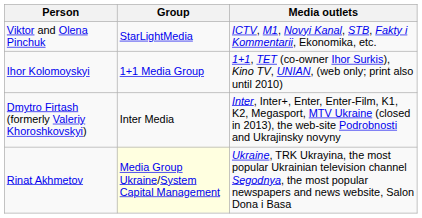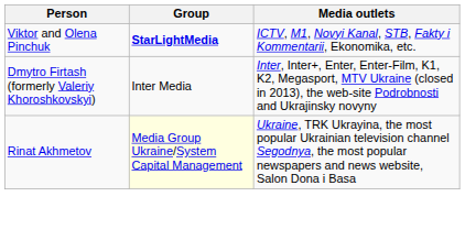 <table class="wikitable">
 <tr>
 <th>Person</th>
 <th>Group</th>
 <th>Media outlets</th>
 </tr>
 <tr>
 <td><a href='#'>Viktor</a> and <a href='#'>Olena Pinchuk</a></td>
-<td><a href='#'>StarLightMedia</a></td>
+<td><strong><a href='#'>StarLightMedia</a></strong></td>
 <td><em><a href='#'>ICTV</a></em>, <em><a href='#'>M1</a></em>, <em><a href='#'>Novyi Kanal</a></em>, <em><a href='#'>STB</a></em>, <em><a href='#'>Fakty i Kommentarii</a></em>, Ekonomika, etc.</td>
-</tr>
-<tr>
-<td><a href='#'>Ihor Kolomoyskyi</a></td>
-<td><a href='#'>1+1 Media Group</a></td>
-<td><em><a href='#'>1+1</a></em>, <em><a href='#'>TET</a></em> (co-owner <a href='#'>Ihor Surkis</a>), <em>Kino TV</em>, <em><a href='#'>UNIAN</a></em>,  (web only; print also until 2010)</td>
 </tr>
 <tr>
 <td><a href='#'>Dmytro Firtash</a> (formerly <a href='#'>Valeriy Khoroshkovskyi</a>)</td>
 <td>Inter Media</td>
 <td><em><a href='#'>Inter</a></em>,  Inter+, Enter, Enter-Film,  K1,  K2,  Megasport,  <a href='#'>MTV Ukraine</a> (closed in 2013), the  web-site  <a href='#'>Podrobnosti</a> and Ukrajinsky novyny</td>
 </tr>
 <tr>
 <td><a href='#'>Rinat Akhmetov</a></td>
 <td style="background: lightyellow;"><a href='#'>Media Group Ukraine</a>/<a href='#'>System Capital Management</a></td>
 <td><em><a href='#'>Ukraine</a></em>, TRK Ukrayina, the most popular Ukrainian television channel <em><a href='#'>Segodnya</a></em>, the most popular newspapers and news website, Salon Dona i Basa</td>
 </tr>
 </table>
